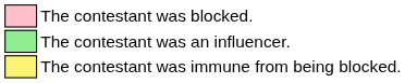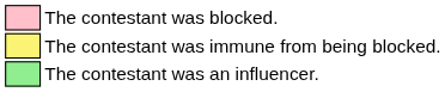 <table class="toccolours" style="font-size: 90%; white-space: nowrap;">
 <tr>
 <td style="background:pink; border:1px solid black;">      </td>
 <td>The contestant was blocked.</td>
 </tr>
 <tr>
+<td style="background:#FBF373; border:1px solid black;">      </td>
+<td>The contestant was immune from being blocked.</td>
+</tr>
+<tr>
 <td style="background:lightgreen; border:1px solid black;">      </td>
 <td>The contestant was an influencer.</td>
 </tr>
-<tr>
-<td style="background:#FBF373; border:1px solid black;">      </td>
-<td>The contestant was immune from being blocked.</td>
-</tr>
 </table>
